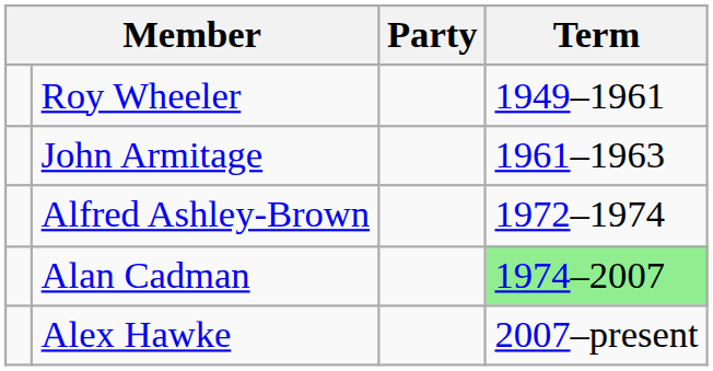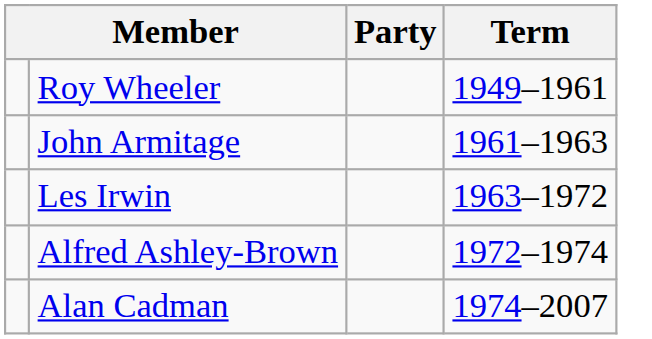 <table class="wikitable">
 <tr>
 <th colspan="2">Member</th>
 <th>Party</th>
 <th>Term</th>
 </tr>
 <tr>
 <td> </td>
 <td><a href='#'>Roy Wheeler</a></td>
 <td></td>
 <td><a href='#'>1949</a>–1961</td>
 </tr>
 <tr>
 <td> </td>
 <td><a href='#'>John Armitage</a></td>
 <td></td>
 <td><a href='#'>1961</a>–1963</td>
 </tr>
 <tr>
 <td> </td>
+<td><a href='#'>Les Irwin</a></td>
+<td></td>
+<td><a href='#'>1963</a>–1972</td>
+</tr>
+<tr>
+<td> </td>
 <td><a href='#'>Alfred Ashley-Brown</a></td>
 <td></td>
 <td><a href='#'>1972</a>–1974</td>
 </tr>
 <tr>
 <td> </td>
 <td><a href='#'>Alan Cadman</a></td>
 <td></td>
-<td style="background: lightgreen;"><a href='#'>1974</a>–2007</td>
-</tr>
-<tr>
-<td> </td>
-<td><a href='#'>Alex Hawke</a></td>
-<td></td>
-<td><a href='#'>2007</a>–present</td>
+<td><a href='#'>1974</a>–2007</td>
 </tr>
 </table>
